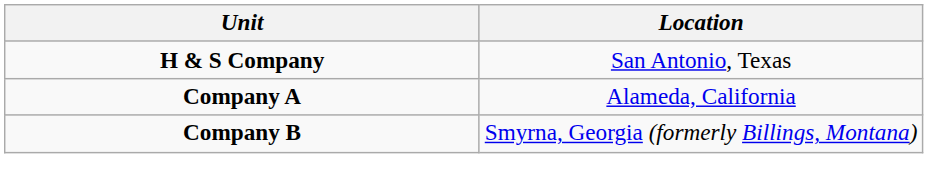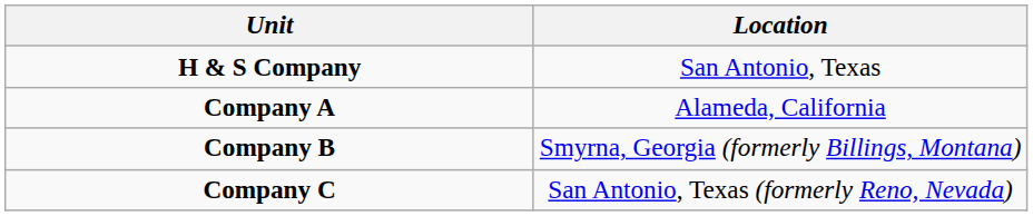 <table class="wikitable" style="text-align: center;">
 <tr>
 <th style="width:20em"><strong><em>Unit</em></strong></th>
 <th><strong><em>Location</em></strong></th>
 </tr>
 <tr>
 <td style="text-align:center;"><strong>H & S Company</strong></td>
 <td><a href='#'>San Antonio</a>, Texas</td>
 </tr>
 <tr>
 <td style="text-align:center;"><strong>Company A</strong></td>
 <td><a href='#'>Alameda, California</a></td>
 </tr>
 <tr>
 <td style="text-align:center;"><strong>Company B</strong></td>
 <td><a href='#'>Smyrna, Georgia</a> <em>(formerly <a href='#'>Billings, Montana</a>)</em></td>
 </tr>
+<tr>
+<td style="text-align:center;"><strong>Company C</strong></td>
+<td><a href='#'>San Antonio</a>, Texas <em>(formerly <a href='#'>Reno, Nevada</a>)</em></td>
+</tr>
 </table>
